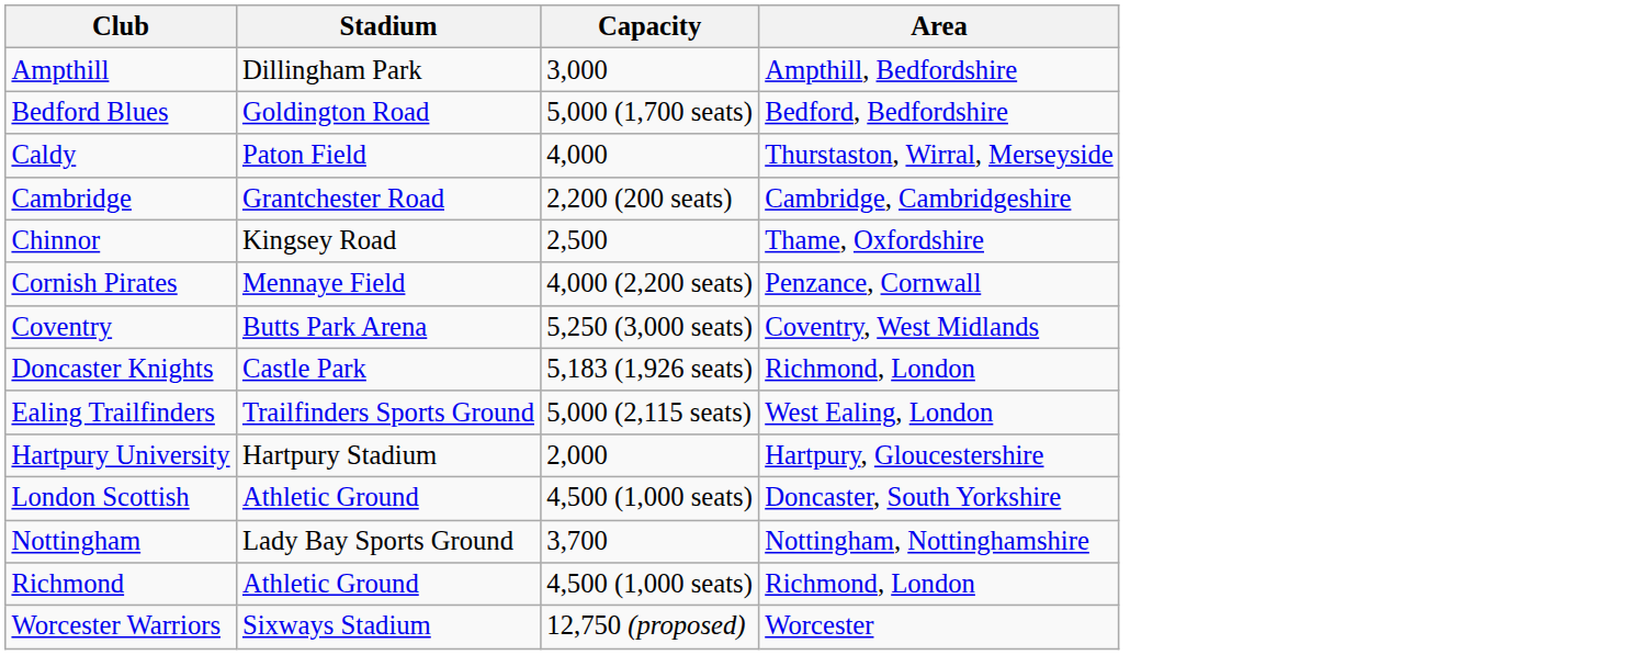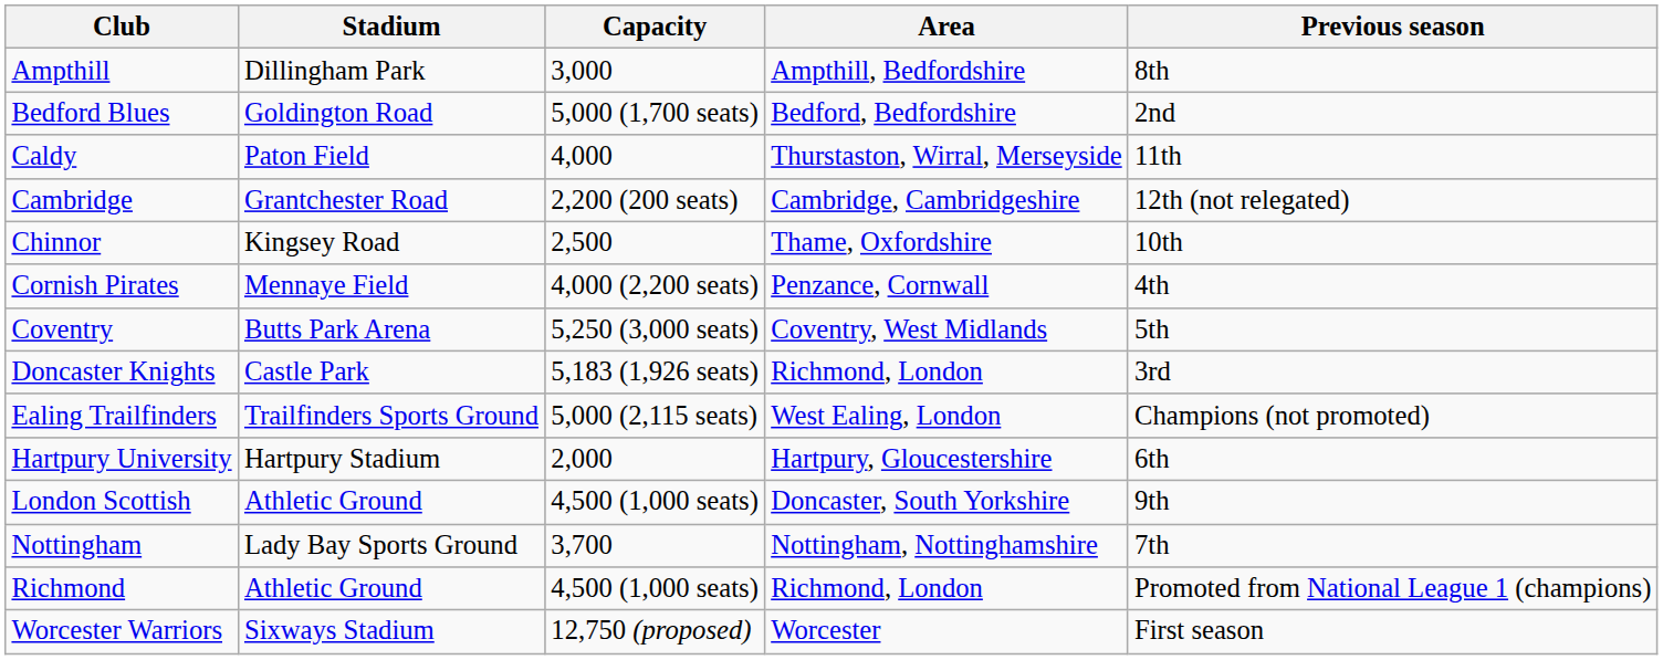 <table class="wikitable sortable">
 <tr>
 <th>Club</th>
 <th>Stadium</th>
 <th>Capacity</th>
 <th>Area</th>
+<th>Previous season</th>
 </tr>
 <tr>
 <td><a href='#'>Ampthill</a></td>
 <td>Dillingham Park</td>
 <td>3,000</td>
 <td><a href='#'>Ampthill</a>, <a href='#'>Bedfordshire</a></td>
+<td>8th</td>
 </tr>
 <tr>
 <td><a href='#'>Bedford Blues</a></td>
 <td><a href='#'>Goldington Road</a></td>
 <td>5,000 (1,700 seats)</td>
 <td><a href='#'>Bedford</a>, <a href='#'>Bedfordshire</a></td>
+<td>2nd</td>
 </tr>
 <tr>
 <td><a href='#'>Caldy</a></td>
 <td><a href='#'>Paton Field</a></td>
 <td>4,000</td>
 <td><a href='#'>Thurstaston</a>, <a href='#'>Wirral</a>, <a href='#'>Merseyside</a></td>
+<td>11th</td>
 </tr>
 <tr>
 <td><a href='#'>Cambridge</a></td>
 <td><a href='#'>Grantchester Road</a></td>
 <td>2,200 (200 seats)</td>
 <td><a href='#'>Cambridge</a>, <a href='#'>Cambridgeshire</a></td>
+<td>12th (not relegated)</td>
 </tr>
 <tr>
 <td><a href='#'>Chinnor</a></td>
 <td>Kingsey Road</td>
 <td>2,500</td>
 <td><a href='#'>Thame</a>, <a href='#'>Oxfordshire</a></td>
+<td>10th</td>
 </tr>
 <tr>
 <td><a href='#'>Cornish Pirates</a></td>
 <td><a href='#'>Mennaye Field</a></td>
 <td>4,000 (2,200 seats)</td>
 <td><a href='#'>Penzance</a>, <a href='#'>Cornwall</a></td>
+<td>4th</td>
 </tr>
 <tr>
 <td><a href='#'>Coventry</a></td>
 <td><a href='#'>Butts Park Arena</a></td>
 <td>5,250 (3,000 seats)</td>
 <td><a href='#'>Coventry</a>, <a href='#'>West Midlands</a></td>
+<td>5th</td>
 </tr>
 <tr>
 <td><a href='#'>Doncaster Knights</a></td>
 <td><a href='#'>Castle Park</a></td>
 <td>5,183 (1,926 seats)</td>
 <td><a href='#'>Richmond</a>, <a href='#'>London</a></td>
+<td>3rd</td>
 </tr>
 <tr>
 <td><a href='#'>Ealing Trailfinders</a></td>
 <td><a href='#'>Trailfinders Sports Ground</a></td>
 <td>5,000 (2,115 seats)</td>
 <td><a href='#'>West Ealing</a>, <a href='#'>London</a></td>
+<td>Champions (not promoted)</td>
 </tr>
 <tr>
 <td><a href='#'>Hartpury University</a></td>
 <td>Hartpury Stadium</td>
 <td>2,000</td>
 <td><a href='#'>Hartpury</a>, <a href='#'>Gloucestershire</a></td>
+<td>6th</td>
 </tr>
 <tr>
 <td><a href='#'>London Scottish</a></td>
 <td><a href='#'>Athletic Ground</a></td>
 <td>4,500 (1,000 seats)</td>
 <td><a href='#'>Doncaster</a>, <a href='#'>South Yorkshire</a></td>
+<td>9th</td>
 </tr>
 <tr>
 <td><a href='#'>Nottingham</a></td>
 <td>Lady Bay Sports Ground</td>
 <td>3,700</td>
 <td><a href='#'>Nottingham</a>, <a href='#'>Nottinghamshire</a></td>
+<td>7th</td>
 </tr>
 <tr>
 <td><a href='#'>Richmond</a></td>
 <td><a href='#'>Athletic Ground</a></td>
 <td>4,500 (1,000 seats)</td>
 <td><a href='#'>Richmond</a>, <a href='#'>London</a></td>
+<td>Promoted from <a href='#'>National League 1</a> (champions)</td>
 </tr>
 <tr>
 <td><a href='#'>Worcester Warriors</a></td>
 <td><a href='#'>Sixways Stadium</a></td>
 <td>12,750 <em>(proposed)</em></td>
 <td><a href='#'>Worcester</a></td>
+<td>First season</td>
 </tr>
 </table>
